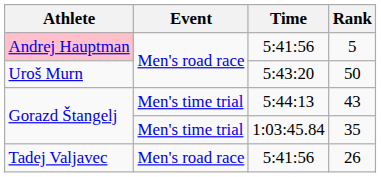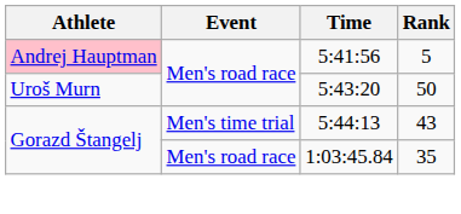 <table class=wikitable style="font-size:90%">
 <tr>
 <th>Athlete</th>
 <th>Event</th>
 <th>Time</th>
 <th>Rank</th>
 </tr>
 <tr align=center>
 <td align=left style="background: pink;"><a href='#'>Andrej Hauptman</a></td>
 <td align=left rowspan=2><a href='#'>Men's road race</a></td>
 <td>5:41:56</td>
 <td>5</td>
 </tr>
 <tr align=center>
 <td align=left><a href='#'>Uroš Murn</a></td>
 <td>5:43:20</td>
 <td>50</td>
 </tr>
 <tr align=center>
 <td align=left rowspan=2><a href='#'>Gorazd Štangelj</a></td>
 <td align=left><a href='#'>Men's time trial</a></td>
 <td>5:44:13</td>
 <td>43</td>
 </tr>
 <tr align=center>
-<td align=left><a href='#'>Men's time trial</a></td>
+<td align=left><a href='#'>Men's road race</a></td>
 <td>1:03:45.84</td>
 <td>35</td>
 </tr>
-<tr align=center>
-<td align=left><a href='#'>Tadej Valjavec</a></td>
-<td align=left><a href='#'>Men's road race</a></td>
-<td>5:41:56</td>
-<td>26</td>
-</tr>
 </table>
